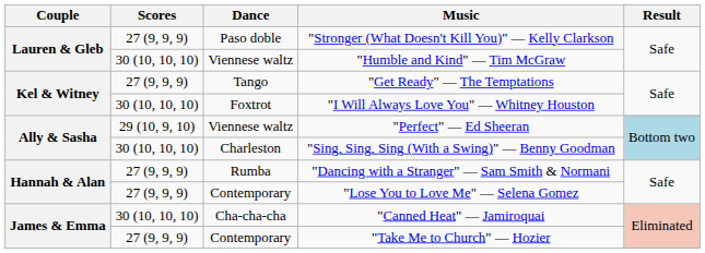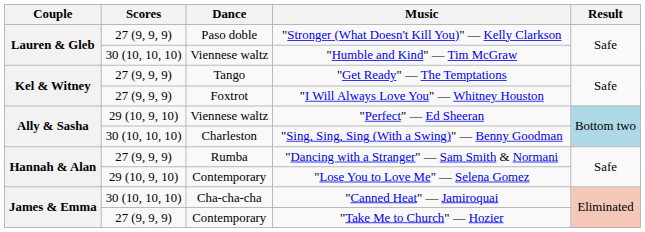 <table class="wikitable sortable" style="text-align:center; width: 90%">
 <tr>
 <th scope="col">Couple</th>
 <th scope="col">Scores</th>
 <th scope="col" class="unsortable">Dance</th>
 <th scope="col" class="unsortable">Music</th>
 <th scope="col" class="unsortable">Result</th>
 </tr>
 <tr>
 <th scope="row" rowspan=2>Lauren & Gleb</th>
 <td>27 (9, 9, 9)</td>
 <td>Paso doble</td>
 <td>"<a href='#'>Stronger (What Doesn't Kill You)</a>" — <a href='#'>Kelly Clarkson</a></td>
 <td rowspan=2>Safe</td>
 </tr>
 <tr>
 <td>30 (10, 10, 10)</td>
 <td>Viennese waltz</td>
 <td>"<a href='#'>Humble and Kind</a>" — <a href='#'>Tim McGraw</a></td>
 </tr>
 <tr>
 <th scope="row" rowspan=2>Kel & Witney</th>
 <td>27 (9, 9, 9)</td>
 <td>Tango</td>
 <td>"<a href='#'>Get Ready</a>" — <a href='#'>The Temptations</a></td>
 <td rowspan=2>Safe</td>
 </tr>
 <tr>
-<td>30 (10, 10, 10)</td>
+<td>27 (9, 9, 9)</td>
 <td>Foxtrot</td>
 <td>"<a href='#'>I Will Always Love You</a>" — <a href='#'>Whitney Houston</a></td>
 </tr>
 <tr>
 <th scope="row" rowspan=2>Ally & Sasha</th>
 <td>29 (10, 9, 10)</td>
 <td>Viennese waltz</td>
 <td>"<a href='#'>Perfect</a>" — <a href='#'>Ed Sheeran</a></td>
 <td rowspan=2 bgcolor=lightblue>Bottom two</td>
 </tr>
 <tr>
 <td>30 (10, 10, 10)</td>
 <td>Charleston</td>
 <td>"<a href='#'>Sing, Sing, Sing (With a Swing)</a>" — <a href='#'>Benny Goodman</a></td>
 </tr>
 <tr>
 <th scope="row" rowspan=2>Hannah & Alan</th>
 <td>27 (9, 9, 9)</td>
 <td>Rumba</td>
 <td>"<a href='#'>Dancing with a Stranger</a>" — <a href='#'>Sam Smith</a> & <a href='#'>Normani</a></td>
 <td rowspan=2>Safe</td>
 </tr>
 <tr>
-<td>27 (9, 9, 9)</td>
+<td>29 (10, 9, 10)</td>
 <td>Contemporary</td>
 <td>"<a href='#'>Lose You to Love Me</a>" — <a href='#'>Selena Gomez</a></td>
 </tr>
 <tr>
 <th scope="row" rowspan=2>James & Emma</th>
 <td>30 (10, 10, 10)</td>
 <td>Cha-cha-cha</td>
 <td>"<a href='#'>Canned Heat</a>" — <a href='#'>Jamiroquai</a></td>
 <td rowspan=2 bgcolor=f4c7b8>Eliminated</td>
 </tr>
 <tr>
 <td>27 (9, 9, 9)</td>
 <td>Contemporary</td>
 <td>"<a href='#'>Take Me to Church</a>" — <a href='#'>Hozier</a></td>
 </tr>
 </table>
